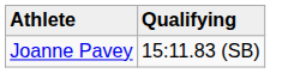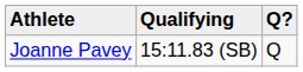 <table class="wikitable">
 <tr>
 <td !align="center" bgcolor="efefef"><strong>Athlete</strong></td>
 <td !align="center" bgcolor="efefef"><strong>Qualifying</strong></td>
+<td !align="center" bgcolor="efefef"><strong>Q?</strong></td>
 </tr>
 <tr>
 <td><a href='#'>Joanne Pavey</a></td>
 <td>15:11.83 (SB)</td>
+<td>Q</td>
 </tr>
 </table>
